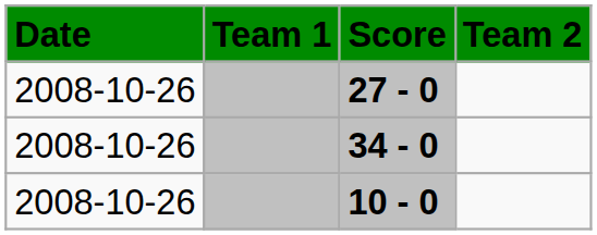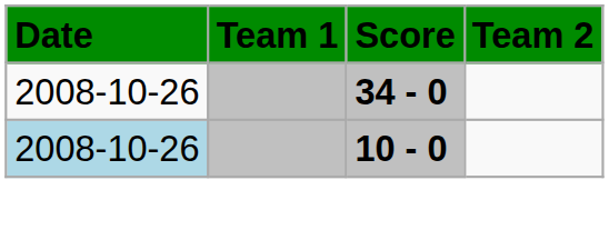 <table class="wikitable" style="margin:0.5em auto; font-size:95%">
 <tr bgcolor="#008B00">
 <td><strong>Date</strong></td>
 <td><strong>Team 1</strong></td>
 <td><strong>Score</strong></td>
 <td><strong>Team 2</strong></td>
 </tr>
 <tr>
 <td>2008-10-26</td>
 <td bgcolor="silver"><strong></strong></td>
-<td bgcolor="silver"><strong>27 - 0</strong></td>
-<td></td>
-</tr>
-<tr>
-<td>2008-10-26</td>
-<td bgcolor="silver"><strong></strong></td>
 <td bgcolor="silver"><strong>34 - 0</strong></td>
 <td></td>
 </tr>
 <tr>
-<td>2008-10-26</td>
+<td style="background: lightblue;">2008-10-26</td>
 <td bgcolor="silver"><strong></strong></td>
 <td bgcolor="silver"><strong>10 - 0</strong></td>
 <td></td>
 </tr>
 </table>
